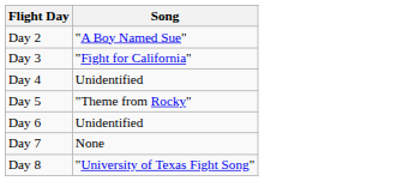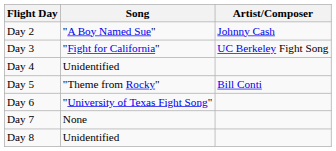 <table class="wikitable">
 <tr>
 <th>Flight Day</th>
 <th>Song</th>
+<th>Artist/Composer</th>
 </tr>
 <tr>
 <td>Day 2</td>
 <td>"<a href='#'>A Boy Named Sue</a>"</td>
+<td><a href='#'>Johnny Cash</a></td>
 </tr>
 <tr>
 <td>Day 3</td>
 <td>"<a href='#'>Fight for California</a>"</td>
+<td><a href='#'>UC Berkeley</a> Fight Song</td>
 </tr>
 <tr>
 <td>Day 4</td>
 <td>Unidentified</td>
+<td></td>
 </tr>
 <tr>
 <td>Day 5</td>
 <td>"Theme from <a href='#'>Rocky</a>"</td>
+<td><a href='#'>Bill Conti</a></td>
 </tr>
 <tr>
 <td>Day 6</td>
-<td>Unidentified</td>
+<td>"<a href='#'>University of Texas Fight Song</a>"</td>
+<td></td>
 </tr>
 <tr>
 <td>Day 7</td>
 <td>None</td>
+<td></td>
 </tr>
 <tr>
 <td>Day 8</td>
-<td>"<a href='#'>University of Texas Fight Song</a>"</td>
+<td>Unidentified</td>
+<td></td>
 </tr>
 </table>
